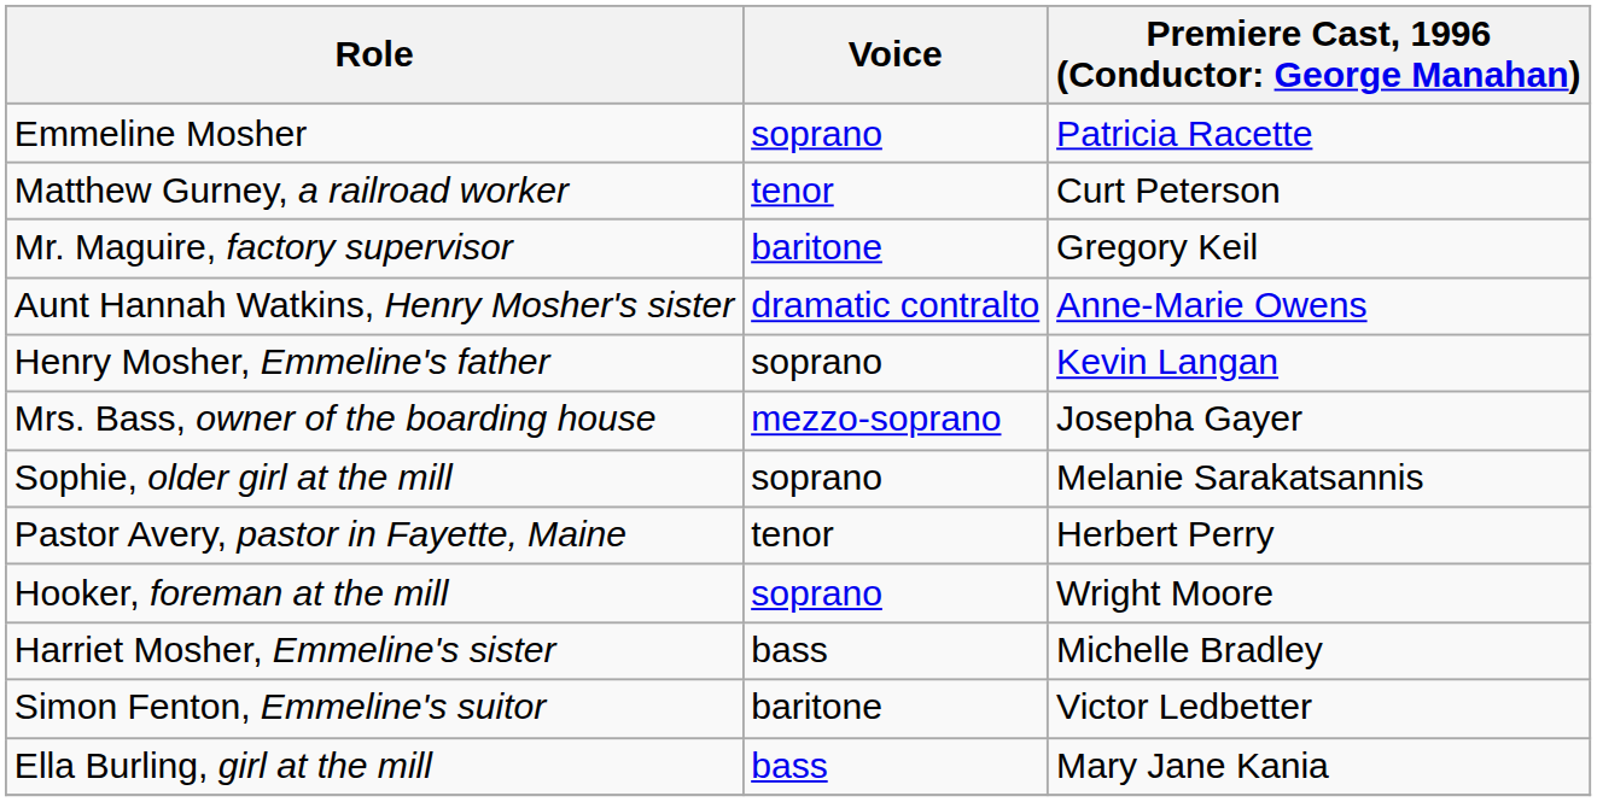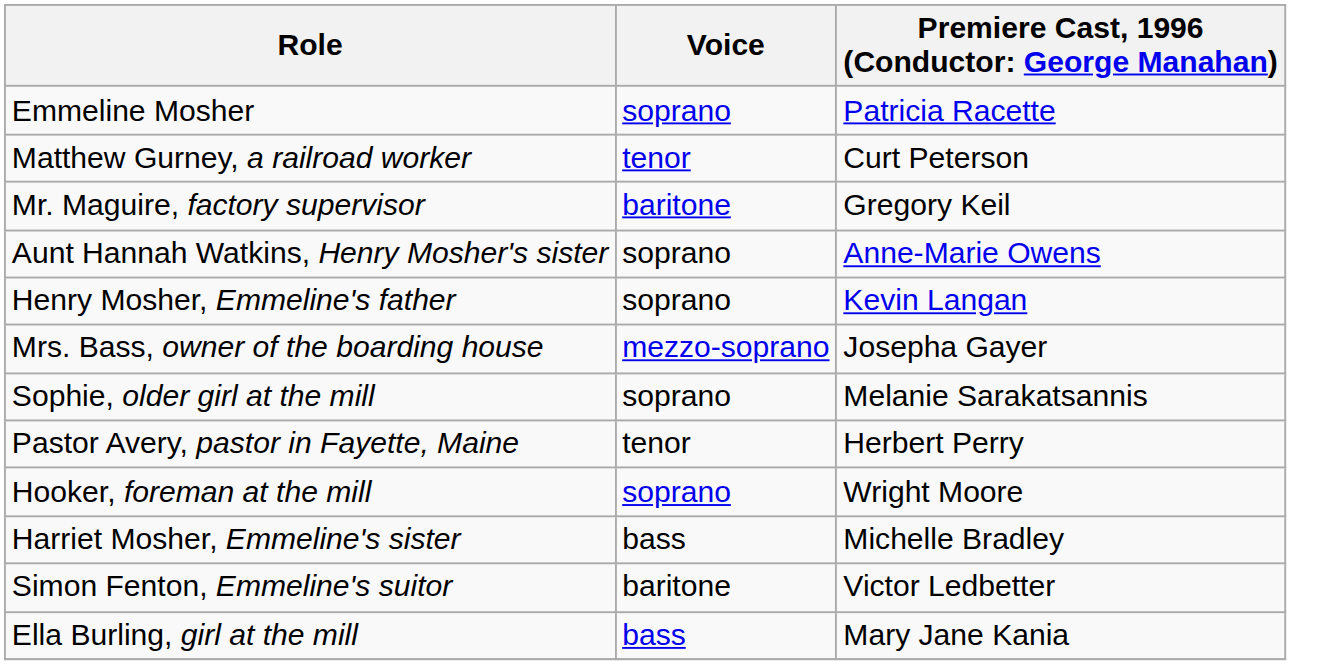 <table class="wikitable">
 <tr>
 <th>Role</th>
 <th>Voice</th>
 <th>Premiere Cast, 1996<br>(Conductor: <a href='#'>George Manahan</a>)</th>
 </tr>
 <tr>
 <td>Emmeline Mosher</td>
 <td><a href='#'>soprano</a></td>
 <td><a href='#'>Patricia Racette</a></td>
 </tr>
 <tr>
 <td>Matthew Gurney, <em>a railroad worker</em></td>
 <td><a href='#'>tenor</a></td>
 <td>Curt Peterson</td>
 </tr>
 <tr>
 <td>Mr. Maguire, <em>factory supervisor</em></td>
 <td><a href='#'>baritone</a></td>
 <td>Gregory Keil</td>
 </tr>
 <tr>
 <td>Aunt Hannah Watkins, <em>Henry Mosher's sister</em></td>
-<td><a href='#'>dramatic contralto</a></td>
+<td>soprano</td>
 <td><a href='#'>Anne-Marie Owens</a></td>
 </tr>
 <tr>
 <td>Henry Mosher, <em>Emmeline's father</em></td>
 <td>soprano</td>
 <td><a href='#'>Kevin Langan</a></td>
 </tr>
 <tr>
 <td>Mrs. Bass, <em>owner of the boarding house</em></td>
 <td><a href='#'>mezzo-soprano</a></td>
 <td>Josepha Gayer</td>
 </tr>
 <tr>
 <td>Sophie, <em>older girl at the mill</em></td>
 <td>soprano</td>
 <td>Melanie Sarakatsannis</td>
 </tr>
 <tr>
 <td>Pastor Avery, <em>pastor in Fayette, Maine</em></td>
 <td>tenor</td>
 <td>Herbert Perry</td>
 </tr>
 <tr>
 <td>Hooker, <em>foreman at the mill</em></td>
 <td><a href='#'>soprano</a></td>
 <td>Wright Moore</td>
 </tr>
 <tr>
 <td>Harriet Mosher, <em>Emmeline's sister</em></td>
 <td>bass</td>
 <td>Michelle Bradley</td>
 </tr>
 <tr>
 <td>Simon Fenton, <em>Emmeline's suitor</em></td>
 <td>baritone</td>
 <td>Victor Ledbetter</td>
 </tr>
 <tr>
 <td>Ella Burling, <em>girl at the mill</em></td>
 <td><a href='#'>bass</a></td>
 <td>Mary Jane Kania</td>
 </tr>
 <tr>
 </tr>
 </table>
